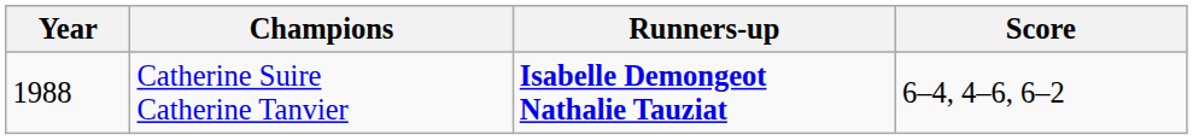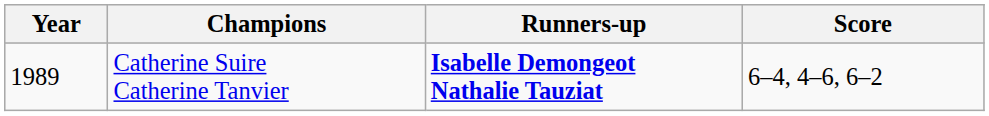 <table class="wikitable">
 <tr>
 <th width=60>Year</th>
 <th width=200>Champions</th>
 <th width=200>Runners-up</th>
 <th width=150>Score</th>
 </tr>
 <tr>
-<td>1988</td>
+<td>1989</td>
 <td> <a href='#'>Catherine Suire</a> <br>  <a href='#'>Catherine Tanvier</a></td>
 <td><strong> <a href='#'>Isabelle Demongeot</a> <br>  <a href='#'>Nathalie Tauziat</a></strong></td>
 <td>6–4, 4–6, 6–2</td>
 </tr>
 </table>
